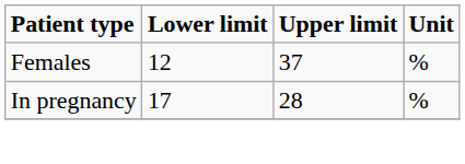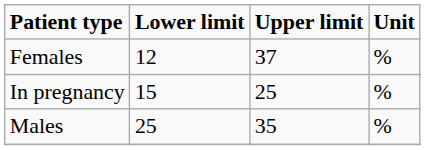 <table class="wikitable">
 <tr>
 <td><strong>Patient type</strong></td>
 <td><strong>Lower limit</strong></td>
 <td><strong>Upper limit</strong></td>
 <td><strong>Unit</strong></td>
 </tr>
 <tr>
 <td>Females</td>
 <td>12</td>
 <td>37</td>
 <td>%</td>
 </tr>
 <tr>
 <td>In pregnancy</td>
-<td>17</td>
-<td>28</td>
+<td>15</td>
+<td>25</td>
+<td>%</td>
+</tr>
+<tr>
+<td>Males</td>
+<td>25</td>
+<td>35</td>
 <td>%</td>
 </tr>
 <tr>
 </tr>
 </table>
